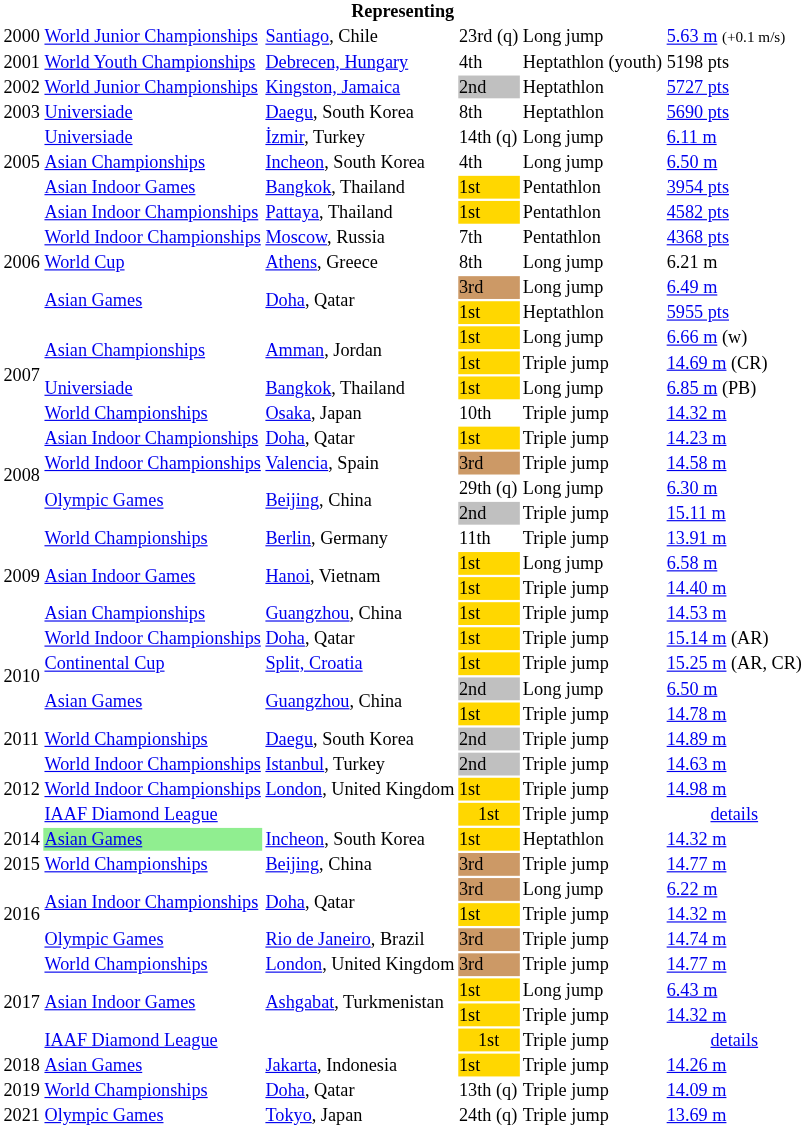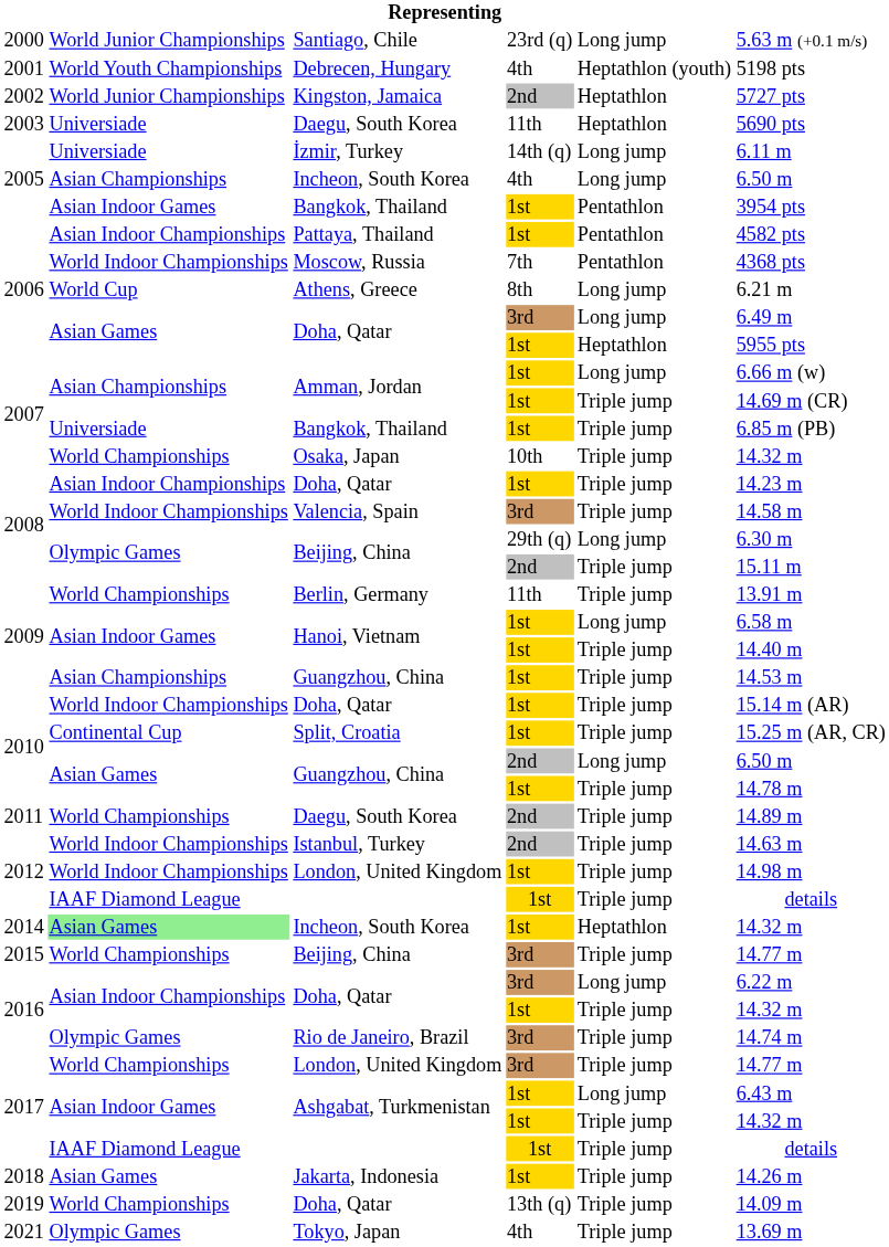 <table>
 <tr>
 <th colspan="6">Representing </th>
 </tr>
 <tr>
 <td>2000</td>
 <td><a href='#'>World Junior Championships</a></td>
 <td><a href='#'>Santiago</a>, Chile</td>
 <td>23rd (q)</td>
 <td>Long jump</td>
 <td><a href='#'>5.63 m</a>  <small>(+0.1 m/s)</small></td>
 </tr>
 <tr>
 <td>2001</td>
 <td><a href='#'>World Youth Championships</a></td>
 <td><a href='#'>Debrecen, Hungary</a></td>
 <td>4th</td>
 <td>Heptathlon (youth)</td>
 <td>5198 pts</td>
 </tr>
 <tr>
 <td>2002</td>
 <td><a href='#'>World Junior Championships</a></td>
 <td><a href='#'>Kingston, Jamaica</a></td>
 <td bgcolor="silver">2nd</td>
 <td>Heptathlon</td>
 <td><a href='#'>5727 pts</a></td>
 </tr>
 <tr>
 <td>2003</td>
 <td><a href='#'>Universiade</a></td>
 <td><a href='#'>Daegu</a>, South Korea</td>
-<td>8th</td>
+<td>11th</td>
 <td>Heptathlon</td>
 <td><a href='#'>5690 pts</a></td>
 </tr>
 <tr>
 <td rowspan=3>2005</td>
 <td><a href='#'>Universiade</a></td>
 <td><a href='#'>İzmir</a>, Turkey</td>
 <td>14th (q)</td>
 <td>Long jump</td>
 <td><a href='#'>6.11 m</a></td>
 </tr>
 <tr>
 <td><a href='#'>Asian Championships</a></td>
 <td><a href='#'>Incheon</a>, South Korea</td>
 <td>4th</td>
 <td>Long jump</td>
 <td><a href='#'>6.50 m</a></td>
 </tr>
 <tr>
 <td><a href='#'>Asian Indoor Games</a></td>
 <td><a href='#'>Bangkok</a>, Thailand</td>
 <td bgcolor="gold">1st</td>
 <td>Pentathlon</td>
 <td><a href='#'>3954 pts</a></td>
 </tr>
 <tr>
 <td rowspan=5>2006</td>
 <td><a href='#'>Asian Indoor Championships</a></td>
 <td><a href='#'>Pattaya</a>, Thailand</td>
 <td bgcolor="gold">1st</td>
 <td>Pentathlon</td>
 <td><a href='#'>4582 pts</a></td>
 </tr>
 <tr>
 <td><a href='#'>World Indoor Championships</a></td>
 <td><a href='#'>Moscow</a>, Russia</td>
 <td>7th</td>
 <td>Pentathlon</td>
 <td><a href='#'>4368 pts</a></td>
 </tr>
 <tr>
 <td><a href='#'>World Cup</a></td>
 <td><a href='#'>Athens</a>, Greece</td>
 <td>8th</td>
 <td>Long jump</td>
 <td>6.21 m</td>
 </tr>
 <tr>
 <td rowspan=2><a href='#'>Asian Games</a></td>
 <td rowspan=2><a href='#'>Doha</a>, Qatar</td>
 <td bgcolor="cc9966">3rd</td>
 <td>Long jump</td>
 <td><a href='#'>6.49 m</a></td>
 </tr>
 <tr>
 <td bgcolor=gold>1st</td>
 <td>Heptathlon</td>
 <td><a href='#'>5955 pts</a></td>
 </tr>
 <tr>
 <td rowspan=4>2007</td>
 <td rowspan=2><a href='#'>Asian Championships</a></td>
 <td rowspan=2><a href='#'>Amman</a>, Jordan</td>
 <td bgcolor="gold">1st</td>
 <td>Long jump</td>
 <td><a href='#'>6.66 m</a> (w)</td>
 </tr>
 <tr>
 <td bgcolor="gold">1st</td>
 <td>Triple jump</td>
 <td><a href='#'>14.69 m</a> (CR)</td>
 </tr>
 <tr>
 <td><a href='#'>Universiade</a></td>
 <td><a href='#'>Bangkok</a>, Thailand</td>
 <td bgcolor="gold">1st</td>
-<td>Long jump</td>
+<td>Triple jump</td>
 <td><a href='#'>6.85 m</a> (PB)</td>
 </tr>
 <tr>
 <td><a href='#'>World Championships</a></td>
 <td><a href='#'>Osaka</a>, Japan</td>
 <td>10th</td>
 <td>Triple jump</td>
 <td><a href='#'>14.32 m</a></td>
 </tr>
 <tr>
 <td rowspan=4>2008</td>
 <td><a href='#'>Asian Indoor Championships</a></td>
 <td><a href='#'>Doha</a>, Qatar</td>
 <td bgcolor="gold">1st</td>
 <td>Triple jump</td>
 <td><a href='#'>14.23 m</a></td>
 </tr>
 <tr>
 <td><a href='#'>World Indoor Championships</a></td>
 <td><a href='#'>Valencia</a>, Spain</td>
 <td bgcolor="cc9966">3rd</td>
 <td>Triple jump</td>
 <td><a href='#'>14.58 m</a></td>
 </tr>
 <tr>
 <td rowspan=2><a href='#'>Olympic Games</a></td>
 <td rowspan=2><a href='#'>Beijing</a>, China</td>
 <td>29th (q)</td>
 <td>Long jump</td>
 <td><a href='#'>6.30 m</a></td>
 </tr>
 <tr>
 <td bgcolor="silver">2nd</td>
 <td>Triple jump</td>
 <td><a href='#'>15.11 m</a></td>
 </tr>
 <tr>
 <td rowspan=4>2009</td>
 <td><a href='#'>World Championships</a></td>
 <td><a href='#'>Berlin</a>, Germany</td>
 <td>11th</td>
 <td>Triple jump</td>
 <td><a href='#'>13.91 m</a></td>
 </tr>
 <tr>
 <td rowspan=2><a href='#'>Asian Indoor Games</a></td>
 <td rowspan=2><a href='#'>Hanoi</a>, Vietnam</td>
 <td bgcolor="gold">1st</td>
 <td>Long jump</td>
 <td><a href='#'>6.58 m</a></td>
 </tr>
 <tr>
 <td bgcolor="gold">1st</td>
 <td>Triple jump</td>
 <td><a href='#'>14.40 m</a></td>
 </tr>
 <tr>
 <td><a href='#'>Asian Championships</a></td>
 <td><a href='#'>Guangzhou</a>, China</td>
 <td bgcolor="gold">1st</td>
 <td>Triple jump</td>
 <td><a href='#'>14.53 m</a></td>
 </tr>
 <tr>
 <td rowspan=4>2010</td>
 <td><a href='#'>World Indoor Championships</a></td>
 <td><a href='#'>Doha</a>, Qatar</td>
 <td bgcolor="gold">1st</td>
 <td>Triple jump</td>
 <td><a href='#'>15.14 m</a> (AR)</td>
 </tr>
 <tr>
 <td><a href='#'>Continental Cup</a></td>
 <td><a href='#'>Split, Croatia</a></td>
 <td bgcolor="gold">1st</td>
 <td>Triple jump</td>
 <td><a href='#'>15.25 m</a> (AR, CR)</td>
 </tr>
 <tr>
 <td rowspan=2><a href='#'>Asian Games</a></td>
 <td rowspan=2><a href='#'>Guangzhou</a>, China</td>
 <td bgcolor="silver">2nd</td>
 <td>Long jump</td>
 <td><a href='#'>6.50 m</a></td>
 </tr>
 <tr>
 <td bgcolor=gold>1st</td>
 <td>Triple jump</td>
 <td><a href='#'>14.78 m</a></td>
 </tr>
 <tr>
 <td>2011</td>
 <td><a href='#'>World Championships</a></td>
 <td><a href='#'>Daegu</a>, South Korea</td>
 <td bgcolor="silver">2nd</td>
 <td>Triple jump</td>
 <td><a href='#'>14.89 m</a></td>
 </tr>
 <tr>
 <td rowspan=3>2012</td>
 <td><a href='#'>World Indoor Championships</a></td>
 <td><a href='#'>Istanbul</a>, Turkey</td>
 <td bgcolor=silver>2nd</td>
 <td>Triple jump</td>
 <td><a href='#'>14.63 m</a></td>
 </tr>
 <tr>
 <td><a href='#'>World Indoor Championships</a></td>
 <td><a href='#'>London</a>, United Kingdom</td>
 <td bgcolor=gold>1st</td>
 <td>Triple jump</td>
 <td><a href='#'>14.98 m</a></td>
 </tr>
 <tr>
 <td colspan=2><a href='#'>IAAF Diamond League</a></td>
 <td align="center" bgcolor=gold>1st</td>
 <td>Triple jump</td>
 <td align="center"><a href='#'>details</a></td>
 </tr>
 <tr>
 <td>2014</td>
 <td style="background: lightgreen;"><a href='#'>Asian Games</a></td>
 <td><a href='#'>Incheon</a>, South Korea</td>
 <td bgcolor=gold>1st</td>
 <td>Heptathlon</td>
 <td><a href='#'>14.32 m</a></td>
 </tr>
 <tr>
 <td>2015</td>
 <td><a href='#'>World Championships</a></td>
 <td><a href='#'>Beijing</a>, China</td>
 <td style="background:#cc9966">3rd</td>
 <td>Triple jump</td>
 <td><a href='#'>14.77 m</a></td>
 </tr>
 <tr>
 <td rowspan=3>2016</td>
 <td rowspan=2><a href='#'>Asian Indoor Championships</a></td>
 <td rowspan=2><a href='#'>Doha</a>, Qatar</td>
 <td bgcolor="cc9966">3rd</td>
 <td>Long jump</td>
 <td><a href='#'>6.22 m</a></td>
 </tr>
 <tr>
 <td bgcolor="gold">1st</td>
 <td>Triple jump</td>
 <td><a href='#'>14.32 m</a></td>
 </tr>
 <tr>
 <td><a href='#'>Olympic Games</a></td>
 <td><a href='#'>Rio de Janeiro</a>, Brazil</td>
 <td bgcolor=cc9966>3rd</td>
 <td>Triple jump</td>
 <td><a href='#'>14.74 m</a></td>
 </tr>
 <tr>
 <td rowspan=4>2017</td>
 <td><a href='#'>World Championships</a></td>
 <td><a href='#'>London</a>, United Kingdom</td>
 <td style="background:#cc9966">3rd</td>
 <td>Triple jump</td>
 <td><a href='#'>14.77 m</a></td>
 </tr>
 <tr>
 <td rowspan=2><a href='#'>Asian Indoor Games</a></td>
 <td rowspan=2><a href='#'>Ashgabat</a>, Turkmenistan</td>
 <td bgcolor="gold">1st</td>
 <td>Long jump</td>
 <td><a href='#'>6.43 m</a></td>
 </tr>
 <tr>
 <td bgcolor="gold">1st</td>
 <td>Triple jump</td>
 <td><a href='#'>14.32 m</a></td>
 </tr>
 <tr>
 <td colspan=2><a href='#'>IAAF Diamond League</a></td>
 <td align="center" bgcolor=gold>1st</td>
 <td>Triple jump</td>
 <td align="center"><a href='#'>details</a></td>
 </tr>
 <tr>
 <td>2018</td>
 <td><a href='#'>Asian Games</a></td>
 <td><a href='#'>Jakarta</a>, Indonesia</td>
 <td bgcolor=gold>1st</td>
 <td>Triple jump</td>
 <td><a href='#'>14.26 m</a></td>
 </tr>
 <tr>
 <td>2019</td>
 <td><a href='#'>World Championships</a></td>
 <td><a href='#'>Doha</a>, Qatar</td>
 <td>13th (q)</td>
 <td>Triple jump</td>
 <td><a href='#'>14.09 m</a></td>
 </tr>
 <tr>
 <td>2021</td>
 <td><a href='#'>Olympic Games</a></td>
 <td><a href='#'>Tokyo</a>, Japan</td>
-<td>24th (q)</td>
+<td>4th</td>
 <td>Triple jump</td>
 <td><a href='#'>13.69 m</a></td>
 </tr>
 </table>
